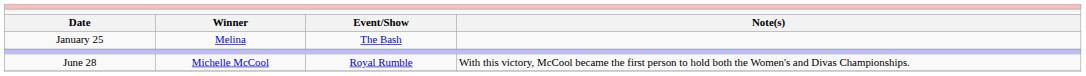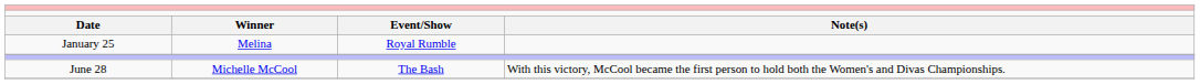 <table class="wikitable" style="text-align:center; width:100%;">
 <tr style="background:#FBB;">
 <td colspan="5"></td>
 </tr>
 <tr>
 <td colspan="5"><strong></strong></td>
 </tr>
 <tr>
 <th width=14%>Date</th>
 <th width=14%>Winner</th>
 <th width=14%>Event/Show</th>
 <th width=58%>Note(s)</th>
 </tr>
 <tr>
 <td>January 25</td>
 <td><a href='#'>Melina</a></td>
-<td><a href='#'>The Bash</a></td>
+<td><a href='#'>Royal Rumble</a></td>
 <td></td>
 </tr>
 <tr>
 </tr>
 <tr style="background:#BBF;">
 <td colspan="5"></td>
 </tr>
 <tr>
 <td>June 28</td>
 <td><a href='#'>Michelle McCool</a></td>
-<td><a href='#'>Royal Rumble</a></td>
+<td><a href='#'>The Bash</a></td>
 <td align=left>With this victory, McCool became the first person to hold both the Women's and Divas Championships.</td>
 </tr>
 <tr>
 </tr>
 </table>
